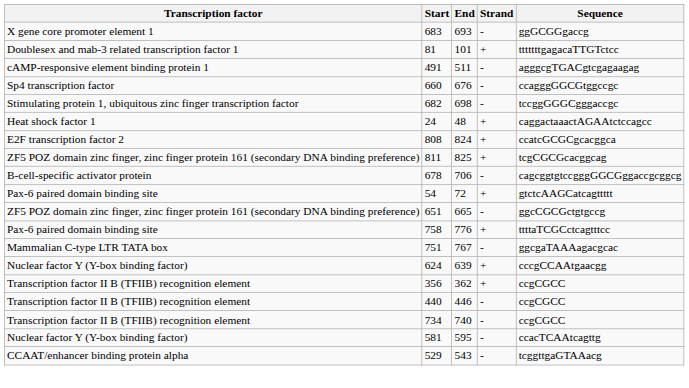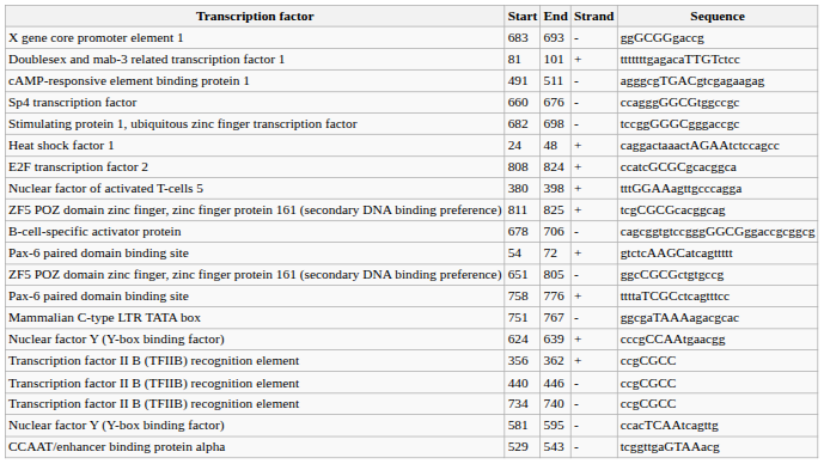 <table class="wikitable sortable">
 <tr>
 <th>Transcription factor</th>
 <th>Start</th>
 <th>End</th>
 <th>Strand</th>
 <th>Sequence</th>
 </tr>
 <tr>
 <td>X gene core promoter element 1</td>
 <td>683</td>
 <td>693</td>
 <td>-</td>
 <td>ggGCGGgaccg</td>
 </tr>
 <tr>
 <td>Doublesex and mab-3 related transcription factor 1</td>
 <td>81</td>
 <td>101</td>
 <td>+</td>
 <td>tttttttgagacaTTGTctcc</td>
 </tr>
 <tr>
 <td>cAMP-responsive element binding protein 1</td>
 <td>491</td>
 <td>511</td>
 <td>-</td>
 <td>agggcgTGACgtcgagaagag</td>
 </tr>
 <tr>
 <td>Sp4 transcription factor</td>
 <td>660</td>
 <td>676</td>
 <td>-</td>
 <td>ccagggGGCGtggccgc</td>
 </tr>
 <tr>
 <td>Stimulating protein 1, ubiquitous zinc finger transcription factor</td>
 <td>682</td>
 <td>698</td>
 <td>-</td>
 <td>tccggGGGCgggaccgc</td>
 </tr>
 <tr>
 <td>Heat shock factor 1</td>
 <td>24</td>
 <td>48</td>
 <td>+</td>
 <td>caggactaaactAGAAtctccagcc</td>
 </tr>
 <tr>
 <td>E2F transcription factor 2</td>
 <td>808</td>
 <td>824</td>
 <td>+</td>
 <td>ccatcGCGCgcacggca</td>
 </tr>
 <tr>
+<td>Nuclear factor of activated T-cells 5</td>
+<td>380</td>
+<td>398</td>
+<td>+</td>
+<td>tttGGAAagttgcccagga</td>
+</tr>
+<tr>
 <td>ZF5 POZ domain zinc finger, zinc finger protein 161 (secondary DNA binding preference)</td>
 <td>811</td>
 <td>825</td>
 <td>+</td>
 <td>tcgCGCGcacggcag</td>
 </tr>
 <tr>
 <td>B-cell-specific activator protein</td>
 <td>678</td>
 <td>706</td>
 <td>-</td>
 <td>cagcggtgtccgggGGCGggaccgcggcg</td>
 </tr>
 <tr>
 <td>Pax-6 paired domain binding site</td>
 <td>54</td>
 <td>72</td>
 <td>+</td>
 <td>gtctcAAGCatcagttttt</td>
 </tr>
 <tr>
 <td>ZF5 POZ domain zinc finger, zinc finger protein 161 (secondary DNA binding preference)</td>
 <td>651</td>
-<td>665</td>
+<td>805</td>
 <td>-</td>
 <td>ggcCGCGctgtgccg</td>
 </tr>
 <tr>
 <td>Pax-6 paired domain binding site</td>
 <td>758</td>
 <td>776</td>
 <td>+</td>
 <td>ttttaTCGCctcagtttcc</td>
 </tr>
 <tr>
 <td>Mammalian C-type LTR TATA box</td>
 <td>751</td>
 <td>767</td>
 <td>-</td>
 <td>ggcgaTAAAagacgcac</td>
 </tr>
 <tr>
 <td>Nuclear factor Y (Y-box binding factor)</td>
 <td>624</td>
 <td>639</td>
 <td>+</td>
 <td>cccgCCAAtgaacgg</td>
 </tr>
 <tr>
 <td>Transcription factor II B (TFIIB) recognition element</td>
 <td>356</td>
 <td>362</td>
 <td>+</td>
 <td>ccgCGCC</td>
 </tr>
 <tr>
 <td>Transcription factor II B (TFIIB) recognition element</td>
 <td>440</td>
 <td>446</td>
 <td>-</td>
 <td>ccgCGCC</td>
 </tr>
 <tr>
 <td>Transcription factor II B (TFIIB) recognition element</td>
 <td>734</td>
 <td>740</td>
 <td>-</td>
 <td>ccgCGCC</td>
 </tr>
 <tr>
 <td>Nuclear factor Y (Y-box binding factor)</td>
 <td>581</td>
 <td>595</td>
 <td>-</td>
 <td>ccacTCAAtcagttg</td>
 </tr>
 <tr>
 <td>CCAAT/enhancer binding protein alpha</td>
 <td>529</td>
 <td>543</td>
 <td>-</td>
 <td>tcggttgaGTAAacg</td>
 </tr>
 </table>
